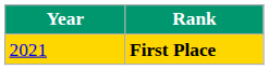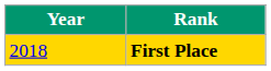 <table class="wikitable">
 <tr>
 </tr>
 <tr style="color:white;">
 <th style="width:95px; background:#00966E;">Year</th>
 <th style="width:110px; background:#00966E;">Rank</th>
 </tr>
 <tr bgcolor=gold>
-<td> <a href='#'>2021</a></td>
+<td> <a href='#'>2018</a></td>
 <td><strong>First Place</strong> </td>
 </tr>
 </table>
